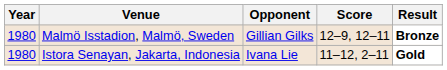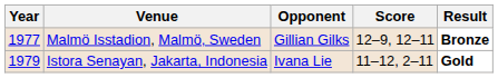 <table class="sortable wikitable" style="font-size: 90%;">
 <tr>
 <th>Year</th>
 <th>Venue</th>
 <th>Opponent</th>
 <th>Score</th>
 <th>Result</th>
 </tr>
 <tr style="background:#F3E6D7">
-<td align="center"><a href='#'>1980</a></td>
+<td align="center"><a href='#'>1977</a></td>
 <td align="left"><a href='#'>Malmö Isstadion</a>, <a href='#'>Malmö, Sweden</a></td>
 <td align="left"> <a href='#'>Gillian Gilks</a></td>
 <td align="left">12–9, 12–11</td>
 <td style="text-align:left; background:white"> <strong>Bronze</strong></td>
 </tr>
 <tr style="background:#F3E6D7">
-<td align="center"><a href='#'>1980</a></td>
+<td align="center"><a href='#'>1979</a></td>
 <td align="left"><a href='#'>Istora Senayan</a>, <a href='#'>Jakarta, Indonesia</a></td>
 <td align="left"> <a href='#'>Ivana Lie</a></td>
 <td align="left">11–12, 2–11</td>
 <td style="text-align:left; background:white"> <strong>Gold</strong></td>
 </tr>
 </table>
